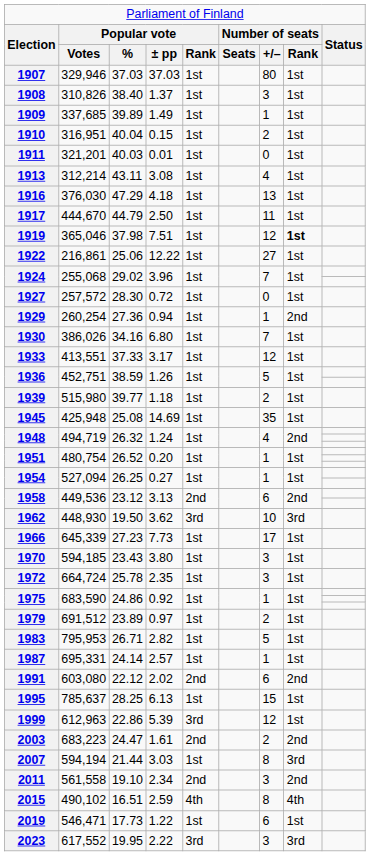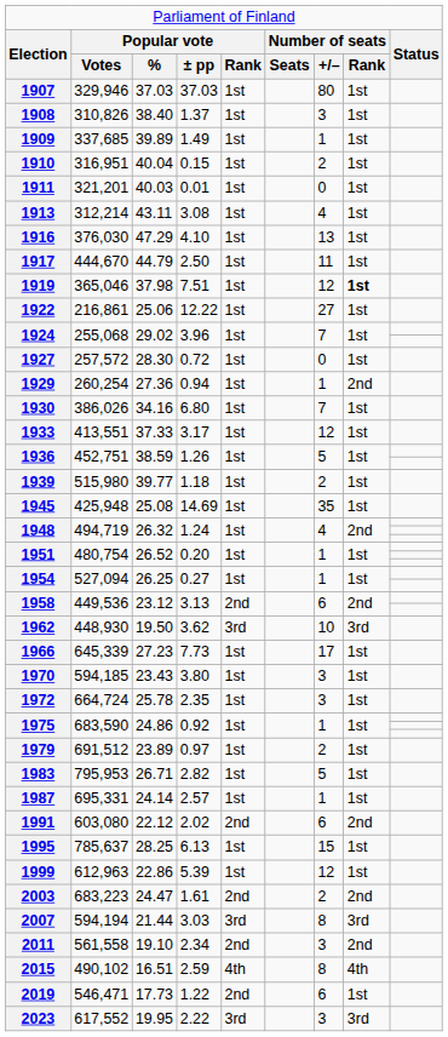 <table class="wikitable" style="font-size:97%; text-align:left;">
 <tr>
 <td colspan="10" align="center"><a href='#'>Parliament of Finland</a></td>
 </tr>
 <tr>
 <th rowspan="2">Election</th>
 <th colspan="4">Popular vote</th>
 <th colspan="3">Number of seats</th>
 <th rowspan="2">Status</th>
 </tr>
 <tr>
 <th>Votes</th>
 <th>%</th>
 <th>± pp</th>
 <th>Rank</th>
 <th>Seats</th>
 <th>+/–</th>
 <th>Rank</th>
 </tr>
 <tr>
 <th><a href='#'>1907</a></th>
 <td>329,946</td>
 <td>37.03</td>
 <td> 37.03</td>
 <td> 1st</td>
 <td></td>
 <td> 80</td>
 <td> 1st</td>
 <td></td>
 </tr>
 <tr>
 <th><a href='#'>1908</a></th>
 <td>310,826</td>
 <td>38.40</td>
 <td> 1.37</td>
 <td> 1st</td>
 <td></td>
 <td> 3</td>
 <td> 1st</td>
 <td></td>
 </tr>
 <tr>
 <th><a href='#'>1909</a></th>
 <td>337,685</td>
 <td>39.89</td>
 <td> 1.49</td>
 <td> 1st</td>
 <td></td>
 <td> 1</td>
 <td> 1st</td>
 <td></td>
 </tr>
 <tr>
 <th><a href='#'>1910</a></th>
 <td>316,951</td>
 <td>40.04</td>
 <td> 0.15</td>
 <td> 1st</td>
 <td></td>
 <td> 2</td>
 <td> 1st</td>
 <td></td>
 </tr>
 <tr>
 <th><a href='#'>1911</a></th>
 <td>321,201</td>
 <td>40.03</td>
 <td> 0.01</td>
 <td> 1st</td>
 <td></td>
 <td> 0</td>
 <td> 1st</td>
 <td></td>
 </tr>
 <tr>
 <th><a href='#'>1913</a></th>
 <td>312,214</td>
 <td>43.11</td>
 <td> 3.08</td>
 <td> 1st</td>
 <td></td>
 <td> 4</td>
 <td> 1st</td>
 <td></td>
 </tr>
 <tr>
 <th><a href='#'>1916</a></th>
 <td>376,030</td>
 <td>47.29</td>
-<td> 4.18</td>
+<td> 4.10</td>
 <td> 1st</td>
 <td></td>
 <td> 13</td>
 <td> 1st</td>
 <td></td>
 </tr>
 <tr>
 <th><a href='#'>1917</a></th>
 <td>444,670</td>
 <td>44.79</td>
 <td> 2.50</td>
 <td> 1st</td>
 <td></td>
 <td> 11</td>
 <td> 1st</td>
 <td></td>
 </tr>
 <tr>
 <th><a href='#'>1919</a></th>
 <td>365,046</td>
 <td>37.98</td>
 <td> 7.51</td>
 <td> 1st</td>
 <td></td>
 <td> 12</td>
 <td><strong> 1st</strong></td>
 <td></td>
 </tr>
 <tr>
 <th><a href='#'>1922</a></th>
 <td>216,861</td>
 <td>25.06</td>
 <td> 12.22</td>
 <td> 1st</td>
 <td></td>
 <td> 27</td>
 <td> 1st</td>
 <td></td>
 </tr>
 <tr>
 <th rowspan=2><a href='#'>1924</a></th>
 <td rowspan=2>255,068</td>
 <td rowspan=2>29.02</td>
 <td rowspan=2> 3.96</td>
 <td rowspan=2> 1st</td>
 <td rowspan=2></td>
 <td rowspan=2> 7</td>
 <td rowspan=2> 1st</td>
 <td></td>
 </tr>
 <tr>
 <td></td>
 </tr>
 <tr>
 <th><a href='#'>1927</a></th>
 <td>257,572</td>
 <td>28.30</td>
 <td> 0.72</td>
 <td> 1st</td>
 <td></td>
 <td> 0</td>
 <td> 1st</td>
 <td></td>
 </tr>
 <tr>
 <th><a href='#'>1929</a></th>
 <td>260,254</td>
 <td>27.36</td>
 <td> 0.94</td>
 <td> 1st</td>
 <td></td>
 <td> 1</td>
 <td> 2nd</td>
 <td></td>
 </tr>
 <tr>
 <th><a href='#'>1930</a></th>
 <td>386,026</td>
 <td>34.16</td>
 <td> 6.80</td>
 <td> 1st</td>
 <td></td>
 <td> 7</td>
 <td> 1st</td>
 <td></td>
 </tr>
 <tr>
 <th><a href='#'>1933</a></th>
 <td>413,551</td>
 <td>37.33</td>
 <td> 3.17</td>
 <td> 1st</td>
 <td></td>
 <td> 12</td>
 <td> 1st</td>
 <td></td>
 </tr>
 <tr>
 <th rowspan=2><a href='#'>1936</a></th>
 <td rowspan=2>452,751</td>
 <td rowspan=2>38.59</td>
 <td rowspan=2> 1.26</td>
 <td rowspan=2> 1st</td>
 <td rowspan=2></td>
 <td rowspan=2> 5</td>
 <td rowspan=2> 1st</td>
 <td></td>
 </tr>
 <tr>
 <td></td>
 </tr>
 <tr>
 <th><a href='#'>1939</a></th>
 <td>515,980</td>
 <td>39.77</td>
 <td> 1.18</td>
 <td> 1st</td>
 <td></td>
 <td> 2</td>
 <td> 1st</td>
 <td></td>
 </tr>
 <tr>
 <th><a href='#'>1945</a></th>
 <td>425,948</td>
 <td>25.08</td>
 <td> 14.69</td>
 <td> 1st</td>
 <td></td>
 <td> 35</td>
 <td> 1st</td>
 <td></td>
 </tr>
 <tr>
 <th rowspan=3><a href='#'>1948</a></th>
 <td rowspan=3>494,719</td>
 <td rowspan=3>26.32</td>
 <td rowspan=3> 1.24</td>
 <td rowspan=3> 1st</td>
 <td rowspan=3></td>
 <td rowspan=3> 4</td>
 <td rowspan=3> 2nd</td>
 <td></td>
 </tr>
 <tr>
 <td></td>
 </tr>
 <tr>
 <td></td>
 </tr>
 <tr>
 <th rowspan=3><a href='#'>1951</a></th>
 <td rowspan=3>480,754</td>
 <td rowspan=3>26.52</td>
 <td rowspan=3> 0.20</td>
 <td rowspan=3> 1st</td>
 <td rowspan=3></td>
 <td rowspan=3> 1</td>
 <td rowspan=3> 1st</td>
 <td></td>
 </tr>
 <tr>
 <td></td>
 </tr>
 <tr>
 <td></td>
 </tr>
 <tr>
 <th rowspan=2><a href='#'>1954</a></th>
 <td rowspan=2>527,094</td>
 <td rowspan=2>26.25</td>
 <td rowspan=2> 0.27</td>
 <td rowspan=2> 1st</td>
 <td rowspan=2></td>
 <td rowspan=2> 1</td>
 <td rowspan=2> 1st</td>
 <td></td>
 </tr>
 <tr>
 <td></td>
 </tr>
 <tr>
 <th rowspan=2><a href='#'>1958</a></th>
 <td rowspan=2>449,536</td>
 <td rowspan=2>23.12</td>
 <td rowspan=2> 3.13</td>
 <td rowspan=2> 2nd</td>
 <td rowspan=2></td>
 <td rowspan=2> 6</td>
 <td rowspan=2> 2nd</td>
 <td></td>
 </tr>
 <tr>
 <td></td>
 </tr>
 <tr>
 <th><a href='#'>1962</a></th>
 <td>448,930</td>
 <td>19.50</td>
 <td> 3.62</td>
 <td> 3rd</td>
 <td></td>
 <td> 10</td>
 <td> 3rd</td>
 <td></td>
 </tr>
 <tr>
 <th><a href='#'>1966</a></th>
 <td>645,339</td>
 <td>27.23</td>
 <td> 7.73</td>
 <td> 1st</td>
 <td></td>
 <td> 17</td>
 <td> 1st</td>
 <td></td>
 </tr>
 <tr>
 <th><a href='#'>1970</a></th>
 <td>594,185</td>
 <td>23.43</td>
 <td> 3.80</td>
 <td> 1st</td>
 <td></td>
 <td> 3</td>
 <td> 1st</td>
 <td></td>
 </tr>
 <tr>
 <th><a href='#'>1972</a></th>
 <td>664,724</td>
 <td>25.78</td>
 <td> 2.35</td>
 <td> 1st</td>
 <td></td>
 <td> 3</td>
 <td> 1st</td>
 <td></td>
 </tr>
 <tr>
 <th rowspan=3><a href='#'>1975</a></th>
 <td rowspan=3>683,590</td>
 <td rowspan=3>24.86</td>
 <td rowspan=3> 0.92</td>
 <td rowspan=3> 1st</td>
 <td rowspan=3></td>
 <td rowspan=3> 1</td>
 <td rowspan=3> 1st</td>
 <td></td>
 </tr>
 <tr>
 <td></td>
 </tr>
 <tr>
 <td></td>
 </tr>
 <tr>
 <th><a href='#'>1979</a></th>
 <td>691,512</td>
 <td>23.89</td>
 <td> 0.97</td>
 <td> 1st</td>
 <td></td>
 <td> 2</td>
 <td> 1st</td>
 <td></td>
 </tr>
 <tr>
 <th><a href='#'>1983</a></th>
 <td>795,953</td>
 <td>26.71</td>
 <td> 2.82</td>
 <td> 1st</td>
 <td></td>
 <td> 5</td>
 <td> 1st</td>
 <td></td>
 </tr>
 <tr>
 <th><a href='#'>1987</a></th>
 <td>695,331</td>
 <td>24.14</td>
 <td> 2.57</td>
 <td> 1st</td>
 <td></td>
 <td> 1</td>
 <td> 1st</td>
 <td></td>
 </tr>
 <tr>
 <th><a href='#'>1991</a></th>
 <td>603,080</td>
 <td>22.12</td>
 <td> 2.02</td>
 <td> 2nd</td>
 <td></td>
 <td> 6</td>
 <td> 2nd</td>
 <td></td>
 </tr>
 <tr>
 <th><a href='#'>1995</a></th>
 <td>785,637</td>
 <td>28.25</td>
 <td> 6.13</td>
 <td> 1st</td>
 <td></td>
 <td> 15</td>
 <td> 1st</td>
 <td></td>
 </tr>
 <tr>
 <th><a href='#'>1999</a></th>
 <td>612,963</td>
 <td>22.86</td>
 <td> 5.39</td>
-<td> 3rd</td>
+<td> 1st</td>
 <td></td>
 <td> 12</td>
 <td> 1st</td>
 <td></td>
 </tr>
 <tr>
 <th><a href='#'>2003</a></th>
 <td>683,223</td>
 <td>24.47</td>
 <td> 1.61</td>
 <td> 2nd</td>
 <td></td>
 <td> 2</td>
 <td> 2nd</td>
 <td></td>
 </tr>
 <tr>
 <th><a href='#'>2007</a></th>
 <td>594,194</td>
 <td>21.44</td>
 <td> 3.03</td>
-<td> 1st</td>
+<td> 3rd</td>
 <td></td>
 <td> 8</td>
 <td> 3rd</td>
 <td></td>
 </tr>
 <tr>
 <th><a href='#'>2011</a></th>
 <td>561,558</td>
 <td>19.10</td>
 <td> 2.34</td>
 <td> 2nd</td>
 <td></td>
 <td> 3</td>
 <td> 2nd</td>
 <td></td>
 </tr>
 <tr>
 <th><a href='#'>2015</a></th>
 <td>490,102</td>
 <td>16.51</td>
 <td> 2.59</td>
 <td> 4th</td>
 <td></td>
 <td> 8</td>
 <td> 4th</td>
 <td></td>
 </tr>
 <tr>
 <th><a href='#'>2019</a></th>
 <td>546,471</td>
 <td>17.73</td>
 <td> 1.22</td>
-<td> 1st</td>
+<td> 2nd</td>
 <td></td>
 <td> 6</td>
 <td> 1st</td>
 <td></td>
 </tr>
 <tr>
 <th><a href='#'>2023</a></th>
 <td>617,552</td>
 <td>19.95</td>
 <td> 2.22</td>
 <td> 3rd</td>
 <td></td>
 <td> 3</td>
 <td> 3rd</td>
 <td></td>
 </tr>
 </table>
